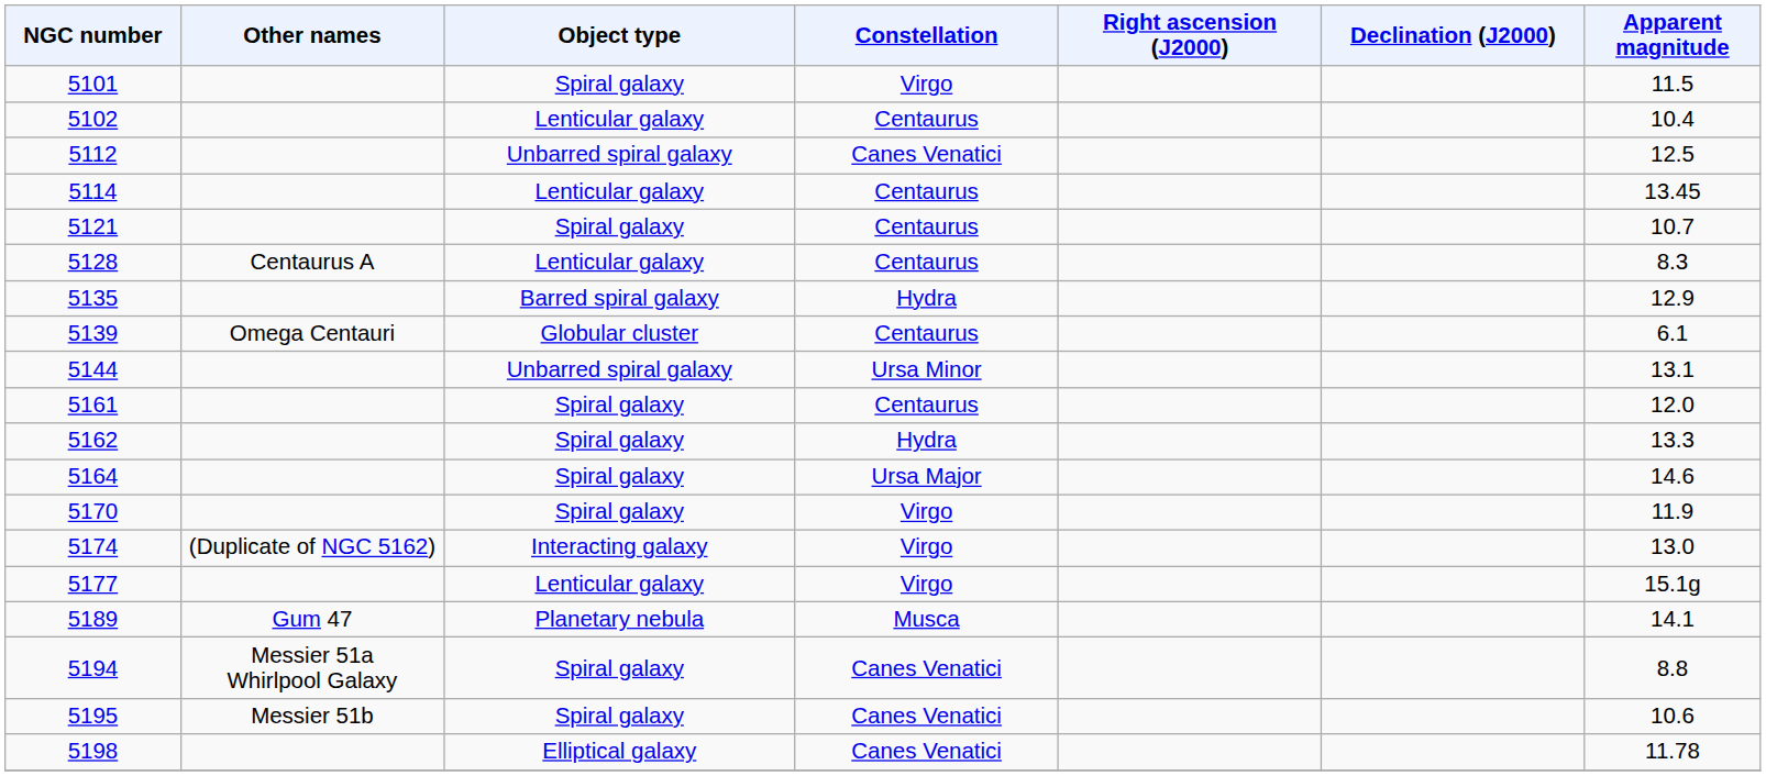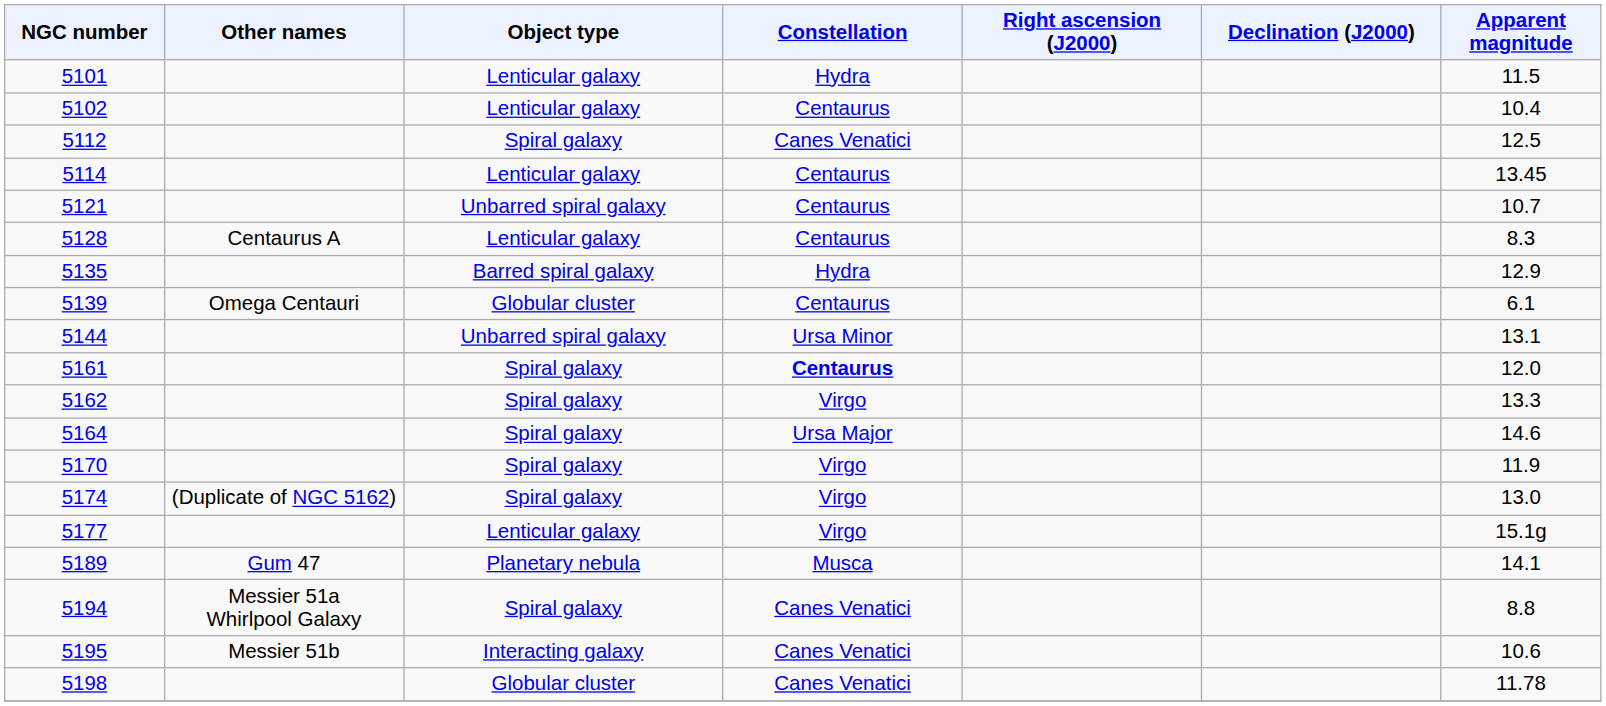 <table class="wikitable sortable sticky-header sort-under" style="text-align: center;">
 <tr>
 <th style="background-color:#edf3fe; width: 10%;">NGC number</th>
 <th style="background-color:#edf3fe; width: 15%;">Other names</th>
 <th style="background-color:#edf3fe; width: 20%;">Object type</th>
 <th style="background-color:#edf3fe; width: 15%;"><a href='#'>Constellation</a></th>
 <th style="background-color:#edf3fe; width: 15%;"><a href='#'>Right ascension</a> (<a href='#'>J2000</a>)</th>
 <th style="background-color:#edf3fe; width: 15%;"><a href='#'>Declination</a> (<a href='#'>J2000</a>)</th>
 <th style="background-color:#edf3fe; width: 10%;"><a href='#'>Apparent magnitude</a></th>
 </tr>
 <tr>
 <td><a href='#'>5101</a></td>
 <td></td>
-<td><a href='#'>Spiral galaxy</a></td>
-<td><a href='#'>Virgo</a></td>
+<td><a href='#'>Lenticular galaxy</a></td>
+<td><a href='#'>Hydra</a></td>
 <td></td>
 <td></td>
 <td>11.5</td>
 </tr>
 <tr>
 <td><a href='#'>5102</a></td>
 <td></td>
 <td><a href='#'>Lenticular galaxy</a></td>
 <td><a href='#'>Centaurus</a></td>
 <td></td>
 <td></td>
 <td>10.4</td>
 </tr>
 <tr>
 <td><a href='#'>5112</a></td>
 <td></td>
-<td><a href='#'>Unbarred spiral galaxy</a></td>
+<td><a href='#'>Spiral galaxy</a></td>
 <td><a href='#'>Canes Venatici</a></td>
 <td></td>
 <td></td>
 <td>12.5</td>
 </tr>
 <tr>
 <td><a href='#'>5114</a></td>
 <td></td>
 <td><a href='#'>Lenticular galaxy</a></td>
 <td><a href='#'>Centaurus</a></td>
 <td></td>
 <td></td>
 <td>13.45</td>
 </tr>
 <tr>
 <td><a href='#'>5121</a></td>
 <td></td>
-<td><a href='#'>Spiral galaxy</a></td>
+<td><a href='#'>Unbarred spiral galaxy</a></td>
 <td><a href='#'>Centaurus</a></td>
 <td></td>
 <td></td>
 <td>10.7</td>
 </tr>
 <tr>
 <td><a href='#'>5128</a></td>
 <td>Centaurus A</td>
 <td><a href='#'>Lenticular galaxy</a></td>
 <td><a href='#'>Centaurus</a></td>
 <td></td>
 <td></td>
 <td>8.3</td>
 </tr>
 <tr>
 <td><a href='#'>5135</a></td>
 <td></td>
 <td><a href='#'>Barred spiral galaxy</a></td>
 <td><a href='#'>Hydra</a></td>
 <td></td>
 <td></td>
 <td>12.9</td>
 </tr>
 <tr>
 <td><a href='#'>5139</a></td>
 <td>Omega Centauri</td>
 <td><a href='#'>Globular cluster</a></td>
 <td><a href='#'>Centaurus</a></td>
 <td></td>
 <td></td>
 <td>6.1</td>
 </tr>
 <tr>
 <td><a href='#'>5144</a></td>
 <td></td>
 <td><a href='#'>Unbarred spiral galaxy</a></td>
 <td><a href='#'>Ursa Minor</a></td>
 <td></td>
 <td></td>
 <td>13.1</td>
 </tr>
 <tr>
 <td><a href='#'>5161</a></td>
 <td></td>
 <td><a href='#'>Spiral galaxy</a></td>
-<td><a href='#'>Centaurus</a></td>
+<td><strong><a href='#'>Centaurus</a></strong></td>
 <td></td>
 <td></td>
 <td>12.0</td>
 </tr>
 <tr>
 <td><a href='#'>5162</a></td>
 <td></td>
 <td><a href='#'>Spiral galaxy</a></td>
-<td><a href='#'>Hydra</a></td>
+<td><a href='#'>Virgo</a></td>
 <td></td>
 <td></td>
 <td>13.3</td>
 </tr>
 <tr>
 <td><a href='#'>5164</a></td>
 <td></td>
 <td><a href='#'>Spiral galaxy</a></td>
 <td><a href='#'>Ursa Major</a></td>
 <td></td>
 <td></td>
 <td>14.6</td>
 </tr>
 <tr>
 <td><a href='#'>5170</a></td>
 <td></td>
 <td><a href='#'>Spiral galaxy</a></td>
 <td><a href='#'>Virgo</a></td>
 <td></td>
 <td></td>
 <td>11.9</td>
 </tr>
 <tr>
 <td><a href='#'>5174</a></td>
 <td>(Duplicate of <a href='#'>NGC 5162</a>)</td>
-<td><a href='#'>Interacting galaxy</a></td>
+<td><a href='#'>Spiral galaxy</a></td>
 <td><a href='#'>Virgo</a></td>
 <td></td>
 <td></td>
 <td>13.0</td>
 </tr>
 <tr>
 <td><a href='#'>5177</a></td>
 <td></td>
 <td><a href='#'>Lenticular galaxy</a></td>
 <td><a href='#'>Virgo</a></td>
 <td></td>
 <td></td>
 <td>15.1g</td>
 </tr>
 <tr>
 <td><a href='#'>5189</a></td>
 <td><a href='#'>Gum</a> 47</td>
 <td><a href='#'>Planetary nebula</a></td>
 <td><a href='#'>Musca</a></td>
 <td></td>
 <td></td>
 <td>14.1</td>
 </tr>
 <tr>
 <td><a href='#'>5194</a></td>
 <td>Messier 51a<br>Whirlpool Galaxy</td>
 <td><a href='#'>Spiral galaxy</a></td>
 <td><a href='#'>Canes Venatici</a></td>
 <td></td>
 <td></td>
 <td>8.8</td>
 </tr>
 <tr>
 <td><a href='#'>5195</a></td>
 <td>Messier 51b</td>
-<td><a href='#'>Spiral galaxy</a></td>
+<td><a href='#'>Interacting galaxy</a></td>
 <td><a href='#'>Canes Venatici</a></td>
 <td></td>
 <td></td>
 <td>10.6</td>
 </tr>
 <tr>
 <td><a href='#'>5198</a></td>
 <td></td>
-<td><a href='#'>Elliptical galaxy</a></td>
+<td><a href='#'>Globular cluster</a></td>
 <td><a href='#'>Canes Venatici</a></td>
 <td></td>
 <td></td>
 <td>11.78</td>
 </tr>
 <tr>
 </tr>
 </table>
